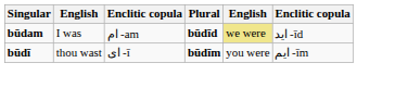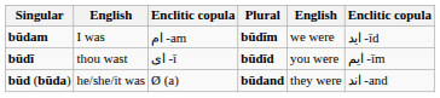 <table class="wikitable">
 <tr>
 <th>Singular</th>
 <th>English</th>
 <th>Enclitic copula</th>
 <th>Plural</th>
 <th>English</th>
 <th>Enclitic copula</th>
 </tr>
 <tr>
 <td><strong>būdam</strong></td>
 <td>I was</td>
 <td>ام -am</td>
-<td><strong>būdīd</strong></td>
-<td style="background: khaki;">we were</td>
+<td><strong>būdīm</strong></td>
+<td>we were</td>
 <td>اید -īd</td>
 </tr>
 <tr>
 <td><strong>būdī</strong></td>
 <td>thou wast</td>
 <td>اى -ī</td>
-<td><strong>būdīm</strong></td>
+<td><strong>būdīd</strong></td>
 <td>you were</td>
 <td>ايم -īm</td>
 </tr>
+<tr>
+<td><strong>būd</strong> (<strong>būda</strong>)</td>
+<td>he/she/it was</td>
+<td>Ø (a)</td>
+<td><strong>būdand</strong></td>
+<td>they were</td>
+<td>اند -and</td>
+</tr>
 </table>
